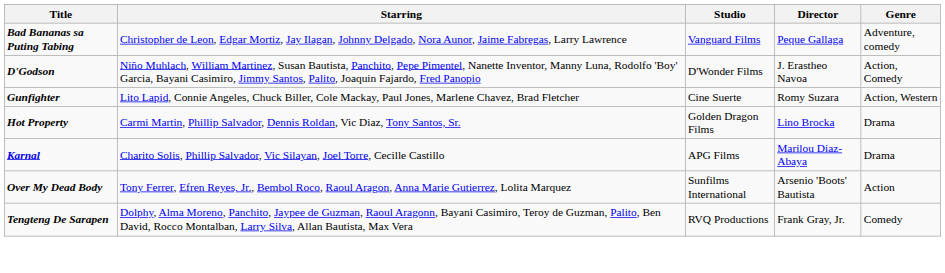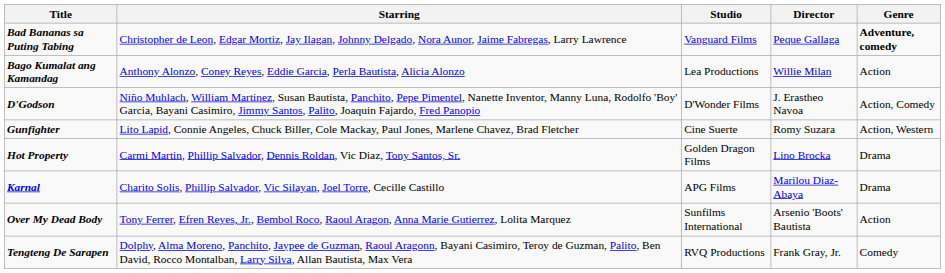 <table class="wikitable" style="font-size:95%">
 <tr>
 <th>Title</th>
 <th>Starring</th>
 <th>Studio</th>
 <th>Director</th>
 <th>Genre</th>
 </tr>
 <tr>
 <td><strong><em>Bad Bananas sa Puting Tabing</em></strong></td>
 <td><a href='#'>Christopher de Leon</a>, <a href='#'>Edgar Mortiz</a>, <a href='#'>Jay Ilagan</a>, <a href='#'>Johnny Delgado</a>, <a href='#'>Nora Aunor</a>, <a href='#'>Jaime Fabregas</a>, Larry Lawrence</td>
 <td><a href='#'>Vanguard Films</a></td>
 <td><a href='#'>Peque Gallaga</a></td>
-<td>Adventure, comedy</td>
+<td><strong>Adventure, comedy</strong></td>
+</tr>
+<tr>
+<td><strong><em>Bago Kumalat ang Kamandag</em></strong></td>
+<td><a href='#'>Anthony Alonzo</a>, <a href='#'>Coney Reyes</a>, <a href='#'>Eddie Garcia</a>, <a href='#'>Perla Bautista</a>, <a href='#'>Alicia Alonzo</a></td>
+<td>Lea Productions</td>
+<td><a href='#'>Willie Milan</a></td>
+<td>Action</td>
 </tr>
 <tr>
 <td><strong><em>D'Godson</em></strong></td>
 <td><a href='#'>Niño Muhlach</a>, <a href='#'>William Martinez</a>, Susan Bautista, <a href='#'>Panchito</a>, <a href='#'>Pepe Pimentel</a>, Nanette Inventor, Manny Luna, Rodolfo 'Boy' Garcia, Bayani Casimiro, <a href='#'>Jimmy Santos</a>, <a href='#'>Palito</a>, Joaquin Fajardo, <a href='#'>Fred Panopio</a></td>
 <td>D'Wonder Films</td>
 <td>J. Erastheo Navoa</td>
 <td>Action, Comedy</td>
 </tr>
 <tr>
 <td><strong><em>Gunfighter</em></strong></td>
 <td><a href='#'>Lito Lapid</a>, Connie Angeles, Chuck Biller, Cole Mackay, Paul Jones, Marlene Chavez, Brad Fletcher</td>
 <td>Cine Suerte</td>
 <td>Romy Suzara</td>
 <td>Action, Western</td>
 </tr>
 <tr>
 <td><strong><em>Hot Property</em></strong></td>
 <td><a href='#'>Carmi Martin</a>, <a href='#'>Phillip Salvador</a>, <a href='#'>Dennis Roldan</a>, Vic Diaz, <a href='#'>Tony Santos, Sr.</a></td>
 <td>Golden Dragon Films</td>
 <td><a href='#'>Lino Brocka</a></td>
 <td>Drama</td>
 </tr>
 <tr>
 <td><strong><em><a href='#'>Karnal</a></em></strong></td>
 <td><a href='#'>Charito Solis</a>, <a href='#'>Phillip Salvador</a>, <a href='#'>Vic Silayan</a>, <a href='#'>Joel Torre</a>, Cecille Castillo</td>
 <td>APG Films</td>
 <td><a href='#'>Marilou Diaz-Abaya</a></td>
 <td>Drama</td>
 </tr>
 <tr>
 <td><strong><em>Over My Dead Body</em></strong></td>
 <td><a href='#'>Tony Ferrer</a>, <a href='#'>Efren Reyes, Jr.</a>, <a href='#'>Bembol Roco</a>, <a href='#'>Raoul Aragon</a>, <a href='#'>Anna Marie Gutierrez</a>, Lolita Marquez</td>
 <td>Sunfilms International</td>
 <td>Arsenio 'Boots' Bautista</td>
 <td>Action</td>
 </tr>
 <tr>
 <td><strong><em>Tengteng De Sarapen</em></strong></td>
 <td><a href='#'>Dolphy</a>, <a href='#'>Alma Moreno</a>, <a href='#'>Panchito</a>, <a href='#'>Jaypee de Guzman</a>, <a href='#'>Raoul Aragonn</a>, Bayani Casimiro, Teroy de Guzman, <a href='#'>Palito</a>, Ben David, Rocco Montalban, <a href='#'>Larry Silva</a>, Allan Bautista, Max Vera</td>
 <td>RVQ Productions</td>
 <td>Frank Gray, Jr.</td>
 <td>Comedy</td>
 </tr>
 </table>
